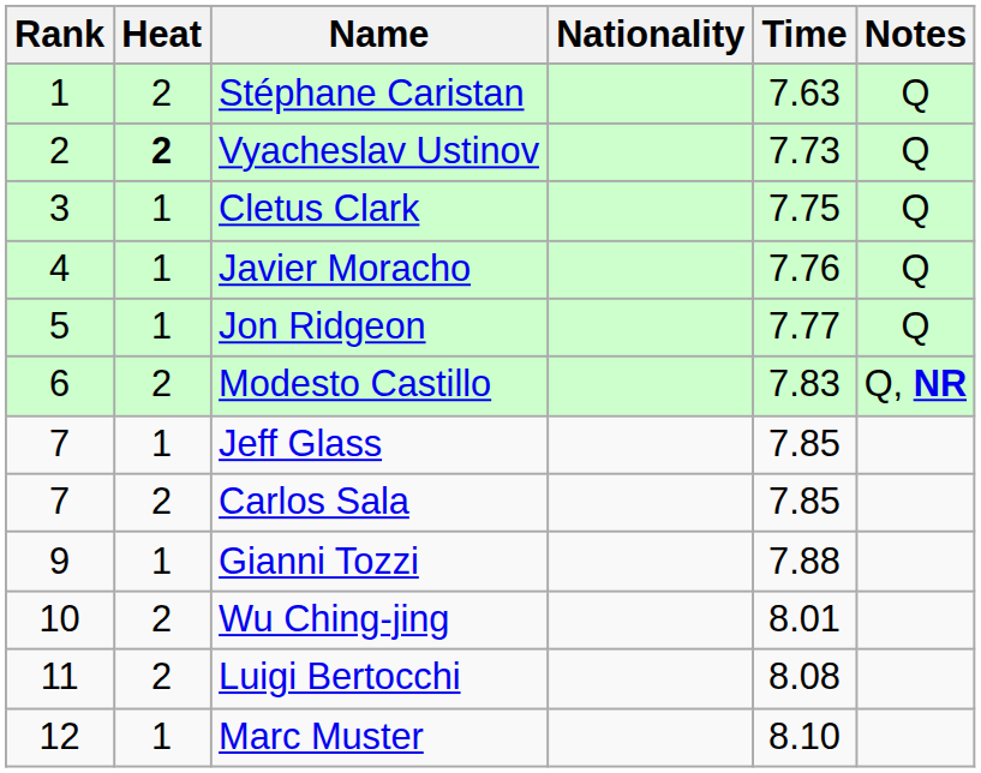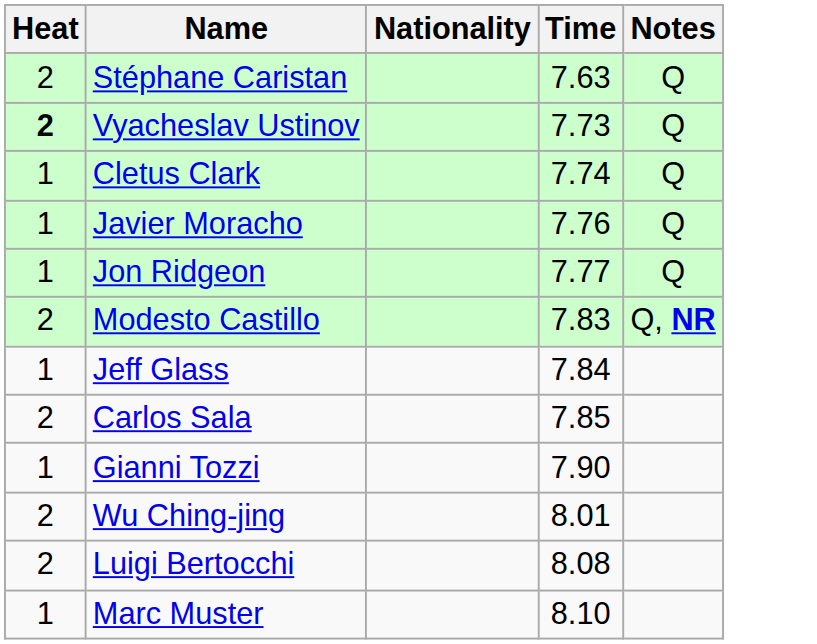 <table class="wikitable sortable" style="text-align:center">
 <tr>
-<th>Rank</th>
 <th>Heat</th>
 <th>Name</th>
 <th>Nationality</th>
 <th>Time</th>
 <th>Notes</th>
 </tr>
 <tr bgcolor=ccffcc>
-<td>1</td>
 <td>2</td>
 <td align="left"><a href='#'>Stéphane Caristan</a></td>
 <td align=left></td>
 <td>7.63</td>
 <td>Q</td>
 </tr>
 <tr bgcolor=ccffcc>
-<td>2</td>
 <td><strong>2</strong></td>
 <td align="left"><a href='#'>Vyacheslav Ustinov</a></td>
 <td align=left></td>
 <td>7.73</td>
 <td>Q</td>
 </tr>
 <tr bgcolor=ccffcc>
-<td>3</td>
 <td>1</td>
 <td align="left"><a href='#'>Cletus Clark</a></td>
 <td align=left></td>
-<td>7.75</td>
+<td>7.74</td>
 <td>Q</td>
 </tr>
 <tr bgcolor=ccffcc>
-<td>4</td>
 <td>1</td>
 <td align="left"><a href='#'>Javier Moracho</a></td>
 <td align=left></td>
 <td>7.76</td>
 <td>Q</td>
 </tr>
 <tr bgcolor=ccffcc>
-<td>5</td>
 <td>1</td>
 <td align="left"><a href='#'>Jon Ridgeon</a></td>
 <td align=left></td>
 <td>7.77</td>
 <td>Q</td>
 </tr>
 <tr bgcolor=ccffcc>
-<td>6</td>
 <td>2</td>
 <td align="left"><a href='#'>Modesto Castillo</a></td>
 <td align=left></td>
 <td>7.83</td>
 <td>Q, <strong><a href='#'>NR</a></strong></td>
 </tr>
 <tr>
-<td>7</td>
 <td>1</td>
 <td align="left"><a href='#'>Jeff Glass</a></td>
 <td align=left></td>
-<td>7.85</td>
+<td>7.84</td>
 <td></td>
 </tr>
 <tr>
-<td>7</td>
 <td>2</td>
 <td align="left"><a href='#'>Carlos Sala</a></td>
 <td align=left></td>
 <td>7.85</td>
 <td></td>
 </tr>
 <tr>
-<td>9</td>
 <td>1</td>
 <td align="left"><a href='#'>Gianni Tozzi</a></td>
 <td align=left></td>
-<td>7.88</td>
+<td>7.90</td>
 <td></td>
 </tr>
 <tr>
-<td>10</td>
 <td>2</td>
 <td align="left"><a href='#'>Wu Ching-jing</a></td>
 <td align=left></td>
 <td>8.01</td>
 <td></td>
 </tr>
 <tr>
-<td>11</td>
 <td>2</td>
 <td align="left"><a href='#'>Luigi Bertocchi</a></td>
 <td align=left></td>
 <td>8.08</td>
 <td></td>
 </tr>
 <tr>
-<td>12</td>
 <td>1</td>
 <td align="left"><a href='#'>Marc Muster</a></td>
 <td align=left></td>
 <td>8.10</td>
 <td></td>
 </tr>
 </table>
